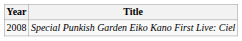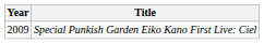 <table class="wikitable">
 <tr>
 <th>Year</th>
 <th>Title</th>
 </tr>
 <tr>
-<td>2008</td>
+<td>2009</td>
 <td><em>Special Punkish Garden Eiko Kano First Live: Ciel</em></td>
 </tr>
 </table>
